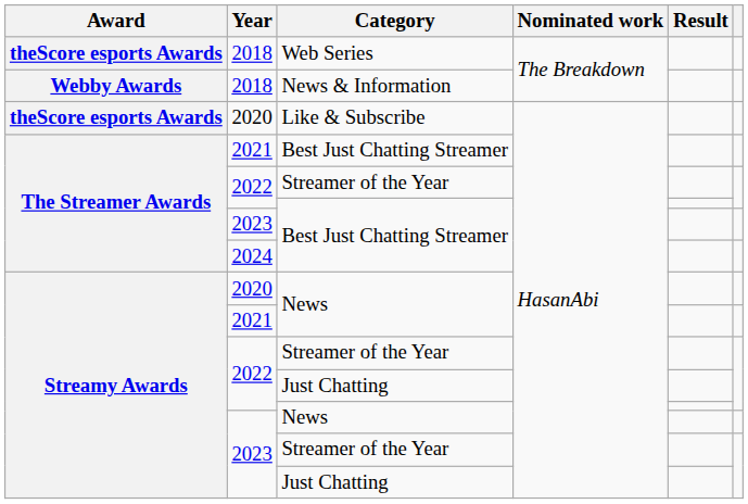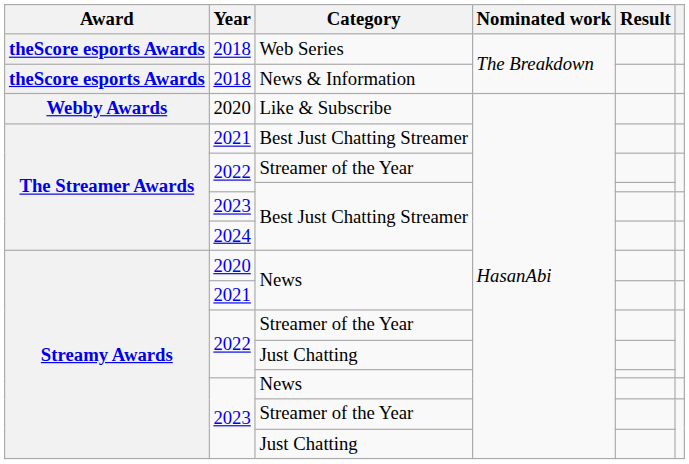 <table class="wikitable plainrowheaders sortable">
 <tr>
 <th scope="col">Award</th>
 <th scope="col">Year</th>
 <th scope="col">Category</th>
 <th scope="col">Nominated work</th>
 <th scope="col">Result</th>
 <th scope="col" class="unsortable"></th>
 </tr>
 <tr>
 <th scope="row"><a href='#'>theScore esports Awards</a></th>
 <td data-sort-value=2018><a href='#'>2018</a></td>
 <td>Web Series</td>
 <td rowspan="2"><em>The Breakdown</em></td>
 <td></td>
 <td align="center"></td>
 </tr>
 <tr>
-<th scope="row"><a href='#'>Webby Awards</a></th>
+<th scope="row"><a href='#'>theScore esports Awards</a></th>
 <td data-sort-value=2018><a href='#'>2018</a></td>
 <td>News & Information</td>
 <td></td>
 <td align="center"></td>
 </tr>
 <tr>
-<th scope="row"><a href='#'>theScore esports Awards</a></th>
+<th scope="row"><a href='#'>Webby Awards</a></th>
 <td data-sort-value=2020>2020</td>
 <td>Like & Subscribe</td>
 <td rowspan="14"><em>HasanAbi</em></td>
 <td></td>
 <td align="center"></td>
 </tr>
 <tr>
 <th rowspan="5" scope="row"><a href='#'>The Streamer Awards</a></th>
 <td data-sort-value=2022><a href='#'>2021</a></td>
 <td>Best Just Chatting Streamer</td>
 <td></td>
 <td align="center"></td>
 </tr>
 <tr>
 <td rowspan="2" data-sort-value=2023><a href='#'>2022</a></td>
 <td>Streamer of the Year</td>
 <td></td>
 <td rowspan="2" align="center"></td>
 </tr>
 <tr>
 <td rowspan="3">Best Just Chatting Streamer</td>
 <td></td>
 </tr>
 <tr>
 <td data-sort-value=2024-02><a href='#'>2023</a></td>
 <td></td>
 <td></td>
 </tr>
 <tr>
 <td data-sort-value=2024-12><a href='#'>2024</a></td>
 <td></td>
 <td></td>
 </tr>
 <tr>
 <th rowspan="8" scope="row"><a href='#'>Streamy Awards</a></th>
 <td data-sort-value=2020><a href='#'>2020</a></td>
 <td rowspan="2">News</td>
 <td></td>
 <td align="center"></td>
 </tr>
 <tr>
 <td data-sort-value=2021><a href='#'>2021</a></td>
 <td></td>
 <td align="center"></td>
 </tr>
 <tr>
 <td rowspan="3" data-sort-value=2022><a href='#'>2022</a></td>
 <td>Streamer of the Year</td>
 <td></td>
 <td rowspan="3" align="center"></td>
 </tr>
 <tr>
 <td>Just Chatting</td>
 <td></td>
 </tr>
 <tr>
 <td rowspan="2">News</td>
 <td></td>
 </tr>
 <tr>
 <td rowspan="3" data-sort-value=2023><a href='#'>2023</a></td>
 <td></td>
 <td align="center"></td>
 </tr>
 <tr>
 <td>Streamer of the Year</td>
 <td></td>
 <td rowspan="2" align="center"></td>
 </tr>
 <tr>
 <td>Just Chatting</td>
 <td></td>
 </tr>
 </table>
